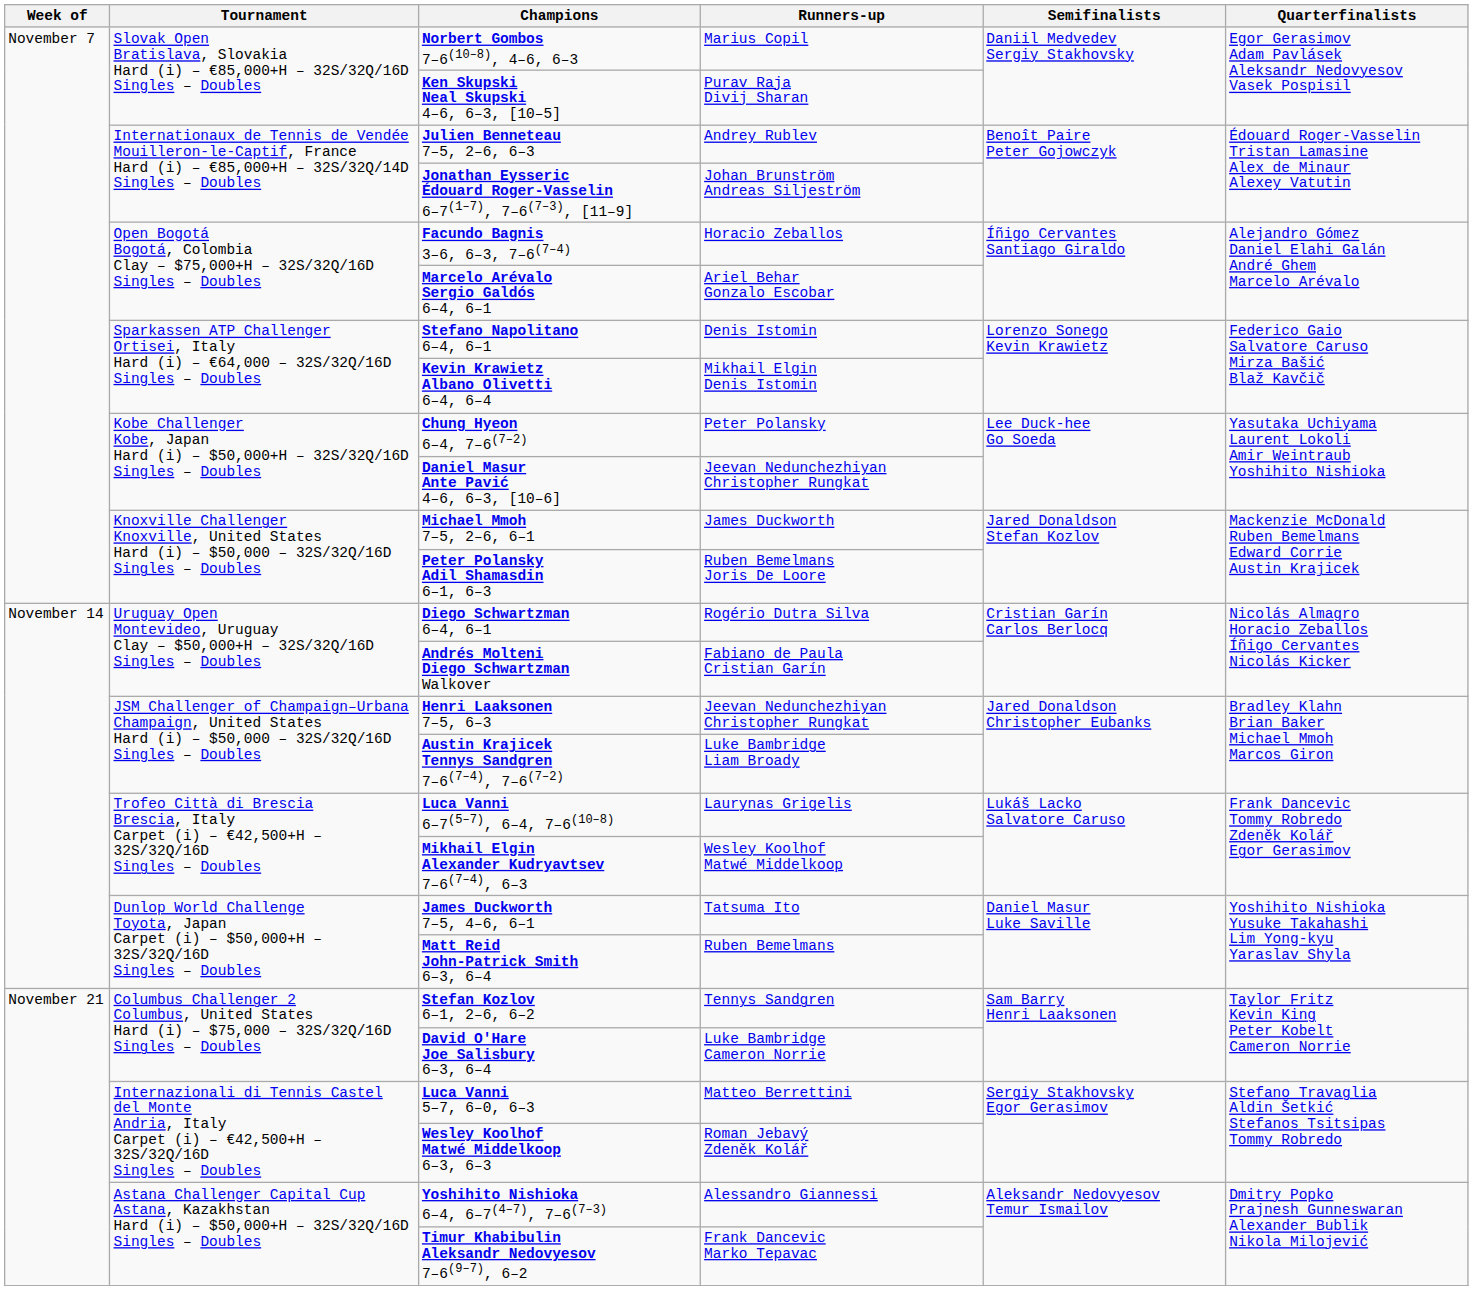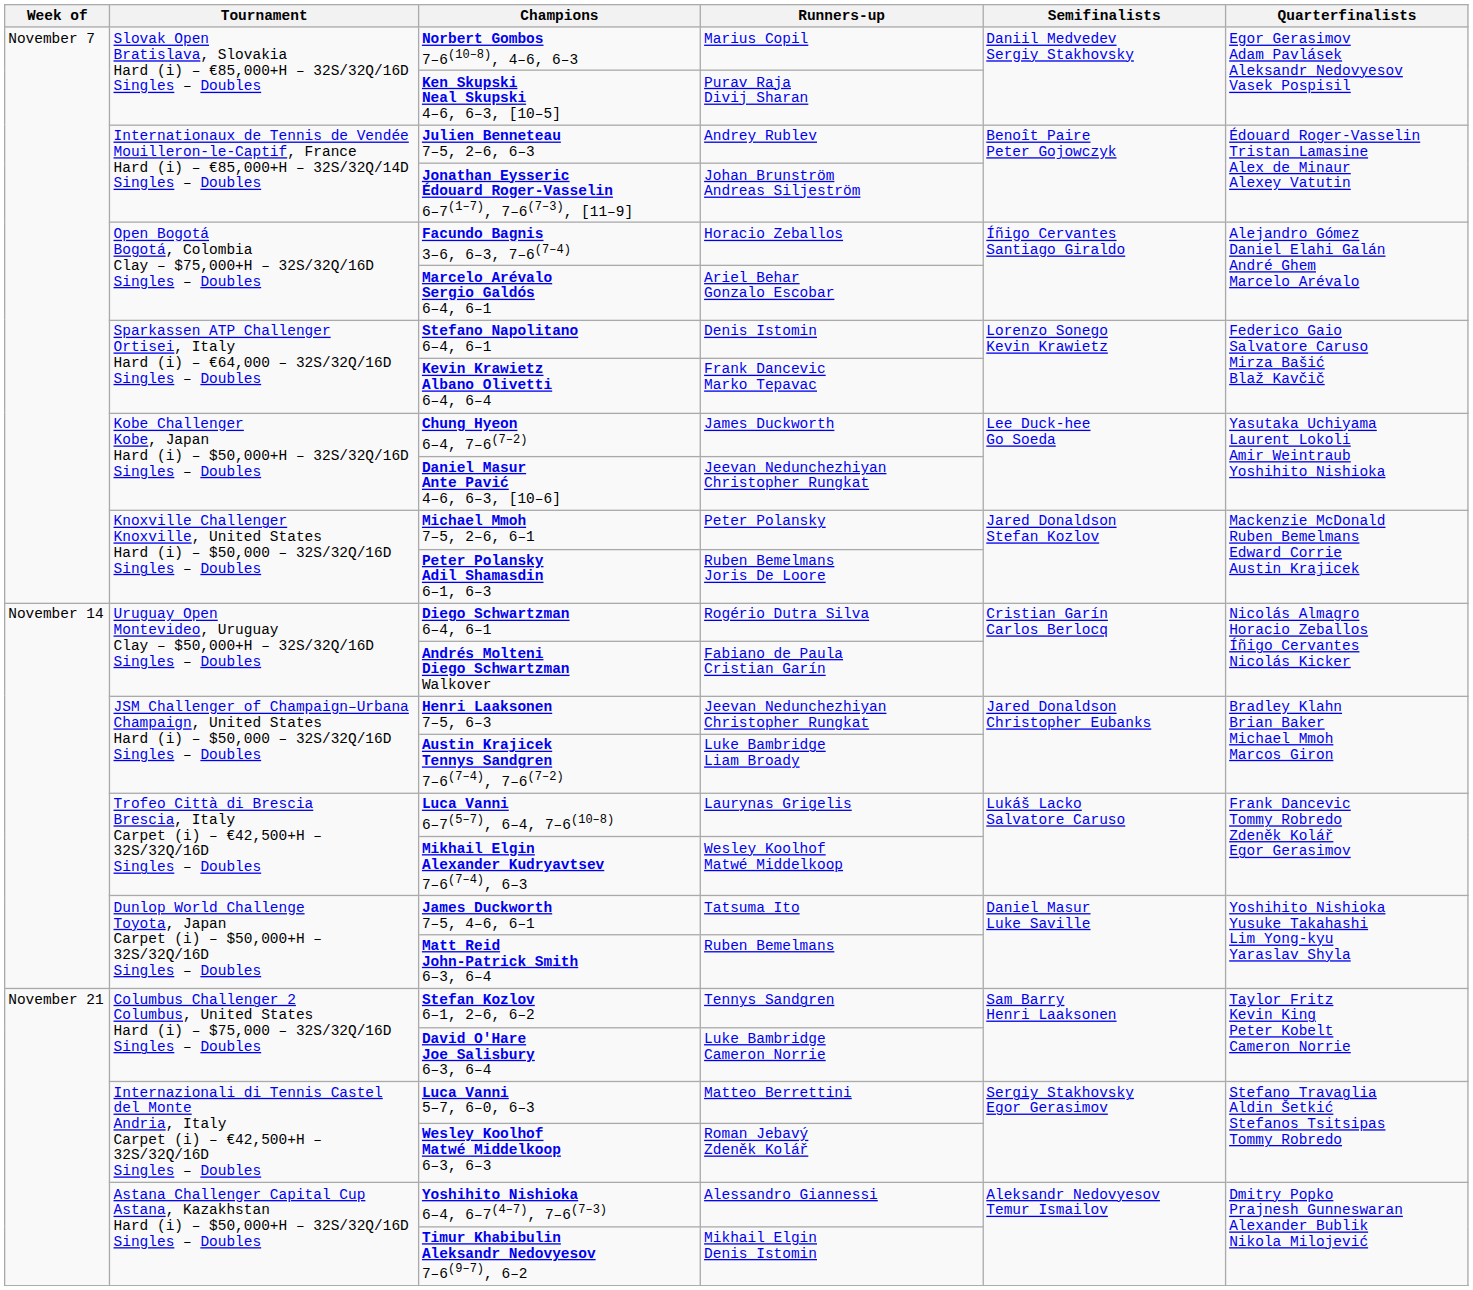 <table class="wikitable" style="font-size:85%;">
 <tr>
 <th width="75">Week of</th>
 <th width="230">Tournament</th>
 <th width="210">Champions</th>
 <th width="210">Runners-up</th>
 <th width="180">Semifinalists</th>
 <th width="180">Quarterfinalists</th>
 </tr>
 <tr valign=top>
 <td rowspan=12>November 7</td>
 <td rowspan=2><a href='#'>Slovak Open</a><br><a href='#'>Bratislava</a>, Slovakia <br> Hard (i) – €85,000+H – 32S/32Q/16D<br><a href='#'>Singles</a> – <a href='#'>Doubles</a></td>
 <td> <strong><a href='#'>Norbert Gombos</a></strong><br>7–6<sup>(10–8)</sup>, 4–6, 6–3</td>
 <td> <a href='#'>Marius Copil</a></td>
 <td rowspan=2> <a href='#'>Daniil Medvedev</a> <br>  <a href='#'>Sergiy Stakhovsky</a></td>
 <td rowspan=2> <a href='#'>Egor Gerasimov</a> <br> <a href='#'>Adam Pavlásek</a> <br>  <a href='#'>Aleksandr Nedovyesov</a> <br>  <a href='#'>Vasek Pospisil</a></td>
 </tr>
 <tr valign=top>
 <td> <strong><a href='#'>Ken Skupski</a></strong><br> <strong><a href='#'>Neal Skupski</a></strong><br>4–6, 6–3, [10–5]</td>
 <td> <a href='#'>Purav Raja</a><br> <a href='#'>Divij Sharan</a></td>
 </tr>
 <tr valign=top>
 <td rowspan=2><a href='#'>Internationaux de Tennis de Vendée</a><br><a href='#'>Mouilleron-le-Captif</a>, France <br> Hard (i) – €85,000+H – 32S/32Q/14D<br><a href='#'>Singles</a> – <a href='#'>Doubles</a></td>
 <td> <strong><a href='#'>Julien Benneteau</a></strong><br>7–5, 2–6, 6–3</td>
 <td> <a href='#'>Andrey Rublev</a></td>
 <td rowspan=2> <a href='#'>Benoît Paire</a> <br>  <a href='#'>Peter Gojowczyk</a></td>
 <td rowspan=2> <a href='#'>Édouard Roger-Vasselin</a> <br> <a href='#'>Tristan Lamasine</a> <br> <a href='#'>Alex de Minaur</a> <br>  <a href='#'>Alexey Vatutin</a></td>
 </tr>
 <tr valign=top>
 <td> <strong><a href='#'>Jonathan Eysseric</a></strong><br> <strong><a href='#'>Édouard Roger-Vasselin</a></strong><br>6–7<sup>(1–7)</sup>, 7–6<sup>(7–3)</sup>, [11–9]</td>
 <td> <a href='#'>Johan Brunström</a><br> <a href='#'>Andreas Siljeström</a></td>
 </tr>
 <tr valign=top>
 <td rowspan=2><a href='#'>Open Bogotá</a><br><a href='#'>Bogotá</a>, Colombia <br> Clay – $75,000+H – 32S/32Q/16D<br><a href='#'>Singles</a> – <a href='#'>Doubles</a></td>
 <td> <strong><a href='#'>Facundo Bagnis</a></strong><br>3–6, 6–3, 7–6<sup>(7–4)</sup></td>
 <td> <a href='#'>Horacio Zeballos</a></td>
 <td rowspan=2> <a href='#'>Íñigo Cervantes</a> <br>  <a href='#'>Santiago Giraldo</a></td>
 <td rowspan=2> <a href='#'>Alejandro Gómez</a> <br> <a href='#'>Daniel Elahi Galán</a> <br> <a href='#'>André Ghem</a> <br>  <a href='#'>Marcelo Arévalo</a></td>
 </tr>
 <tr valign=top>
 <td> <strong><a href='#'>Marcelo Arévalo</a></strong><br> <strong><a href='#'>Sergio Galdós</a></strong><br>6–4, 6–1</td>
 <td> <a href='#'>Ariel Behar</a><br> <a href='#'>Gonzalo Escobar</a></td>
 </tr>
 <tr valign=top>
 <td rowspan=2><a href='#'>Sparkassen ATP Challenger</a><br><a href='#'>Ortisei</a>, Italy <br> Hard (i) – €64,000 – 32S/32Q/16D<br><a href='#'>Singles</a> – <a href='#'>Doubles</a></td>
 <td> <strong><a href='#'>Stefano Napolitano</a></strong><br>6–4, 6–1</td>
 <td> <a href='#'>Denis Istomin</a></td>
 <td rowspan=2> <a href='#'>Lorenzo Sonego</a> <br>  <a href='#'>Kevin Krawietz</a></td>
 <td rowspan=2> <a href='#'>Federico Gaio</a> <br> <a href='#'>Salvatore Caruso</a> <br> <a href='#'>Mirza Bašić</a> <br>  <a href='#'>Blaž Kavčič</a></td>
 </tr>
 <tr valign=top>
 <td> <strong><a href='#'>Kevin Krawietz</a></strong><br> <strong><a href='#'>Albano Olivetti</a></strong><br>6–4, 6–4</td>
-<td> <a href='#'>Mikhail Elgin</a><br> <a href='#'>Denis Istomin</a></td>
+<td> <a href='#'>Frank Dancevic</a><br> <a href='#'>Marko Tepavac</a></td>
 </tr>
 <tr valign=top>
 <td rowspan=2><a href='#'>Kobe Challenger</a><br><a href='#'>Kobe</a>, Japan <br> Hard (i) – $50,000+H – 32S/32Q/16D<br><a href='#'>Singles</a> – <a href='#'>Doubles</a></td>
 <td> <strong><a href='#'>Chung Hyeon</a></strong><br>6–4, 7–6<sup>(7–2)</sup></td>
-<td> <a href='#'>Peter Polansky</a></td>
+<td> <a href='#'>James Duckworth</a></td>
 <td rowspan=2> <a href='#'>Lee Duck-hee</a> <br>  <a href='#'>Go Soeda</a></td>
 <td rowspan=2> <a href='#'>Yasutaka Uchiyama</a> <br> <a href='#'>Laurent Lokoli</a> <br> <a href='#'>Amir Weintraub</a> <br>  <a href='#'>Yoshihito Nishioka</a></td>
 </tr>
 <tr valign=top>
 <td> <strong><a href='#'>Daniel Masur</a></strong><br> <strong><a href='#'>Ante Pavić</a></strong><br>4–6, 6–3, [10–6]</td>
 <td> <a href='#'>Jeevan Nedunchezhiyan</a><br> <a href='#'>Christopher Rungkat</a></td>
 </tr>
 <tr valign=top>
 <td rowspan=2><a href='#'>Knoxville Challenger</a><br><a href='#'>Knoxville</a>, United States <br> Hard (i) – $50,000 – 32S/32Q/16D<br><a href='#'>Singles</a> – <a href='#'>Doubles</a></td>
 <td> <strong><a href='#'>Michael Mmoh</a></strong><br>7–5, 2–6, 6–1</td>
-<td> <a href='#'>James Duckworth</a></td>
+<td> <a href='#'>Peter Polansky</a></td>
 <td rowspan=2> <a href='#'>Jared Donaldson</a> <br>  <a href='#'>Stefan Kozlov</a></td>
 <td rowspan=2> <a href='#'>Mackenzie McDonald</a> <br> <a href='#'>Ruben Bemelmans</a> <br> <a href='#'>Edward Corrie</a> <br>  <a href='#'>Austin Krajicek</a></td>
 </tr>
 <tr valign=top>
 <td> <strong><a href='#'>Peter Polansky</a></strong><br> <strong><a href='#'>Adil Shamasdin</a></strong><br>6–1, 6–3</td>
 <td> <a href='#'>Ruben Bemelmans</a><br> <a href='#'>Joris De Loore</a></td>
 </tr>
 <tr valign=top>
 <td rowspan=8>November 14</td>
 <td rowspan=2><a href='#'>Uruguay Open</a><br><a href='#'>Montevideo</a>, Uruguay <br> Clay – $50,000+H – 32S/32Q/16D<br><a href='#'>Singles</a> – <a href='#'>Doubles</a></td>
 <td> <strong><a href='#'>Diego Schwartzman</a></strong><br>6–4, 6–1</td>
 <td> <a href='#'>Rogério Dutra Silva</a></td>
 <td rowspan=2> <a href='#'>Cristian Garín</a> <br>  <a href='#'>Carlos Berlocq</a></td>
 <td rowspan=2> <a href='#'>Nicolás Almagro</a> <br> <a href='#'>Horacio Zeballos</a> <br> <a href='#'>Íñigo Cervantes</a> <br>  <a href='#'>Nicolás Kicker</a></td>
 </tr>
 <tr valign=top>
 <td> <strong><a href='#'>Andrés Molteni</a></strong><br> <strong><a href='#'>Diego Schwartzman</a></strong><br>Walkover</td>
 <td> <a href='#'>Fabiano de Paula</a><br> <a href='#'>Cristian Garín</a></td>
 </tr>
 <tr valign=top>
 <td rowspan=2><a href='#'>JSM Challenger of Champaign–Urbana</a><br><a href='#'>Champaign</a>, United States <br> Hard (i) – $50,000 – 32S/32Q/16D<br><a href='#'>Singles</a> – <a href='#'>Doubles</a></td>
 <td> <strong><a href='#'>Henri Laaksonen</a></strong><br>7–5, 6–3</td>
 <td> <a href='#'>Jeevan Nedunchezhiyan</a><br> <a href='#'>Christopher Rungkat</a></td>
 <td rowspan=2> <a href='#'>Jared Donaldson</a> <br>  <a href='#'>Christopher Eubanks</a></td>
 <td rowspan=2> <a href='#'>Bradley Klahn</a> <br> <a href='#'>Brian Baker</a> <br> <a href='#'>Michael Mmoh</a> <br>  <a href='#'>Marcos Giron</a></td>
 </tr>
 <tr valign=top>
 <td> <strong><a href='#'>Austin Krajicek</a></strong><br> <strong><a href='#'>Tennys Sandgren</a></strong><br>7–6<sup>(7–4)</sup>, 7–6<sup>(7–2)</sup></td>
 <td> <a href='#'>Luke Bambridge</a><br> <a href='#'>Liam Broady</a></td>
 </tr>
 <tr valign=top>
 <td rowspan=2><a href='#'>Trofeo Città di Brescia</a><br><a href='#'>Brescia</a>, Italy <br> Carpet (i) – €42,500+H – 32S/32Q/16D<br><a href='#'>Singles</a> – <a href='#'>Doubles</a></td>
 <td> <strong><a href='#'>Luca Vanni</a></strong><br>6–7<sup>(5–7)</sup>, 6–4, 7–6<sup>(10–8)</sup></td>
 <td> <a href='#'>Laurynas Grigelis</a></td>
 <td rowspan=2> <a href='#'>Lukáš Lacko</a> <br>  <a href='#'>Salvatore Caruso</a></td>
 <td rowspan=2> <a href='#'>Frank Dancevic</a> <br> <a href='#'>Tommy Robredo</a> <br> <a href='#'>Zdeněk Kolář</a> <br>  <a href='#'>Egor Gerasimov</a></td>
 </tr>
 <tr valign=top>
 <td> <strong><a href='#'>Mikhail Elgin</a></strong><br> <strong><a href='#'>Alexander Kudryavtsev</a></strong><br>7–6<sup>(7–4)</sup>, 6–3</td>
 <td> <a href='#'>Wesley Koolhof</a><br> <a href='#'>Matwé Middelkoop</a></td>
 </tr>
 <tr valign=top>
 <td rowspan=2><a href='#'>Dunlop World Challenge</a><br><a href='#'>Toyota</a>, Japan <br> Carpet (i) – $50,000+H – 32S/32Q/16D<br><a href='#'>Singles</a> – <a href='#'>Doubles</a></td>
 <td> <strong><a href='#'>James Duckworth</a></strong><br>7–5, 4–6, 6–1</td>
 <td> <a href='#'>Tatsuma Ito</a></td>
 <td rowspan=2> <a href='#'>Daniel Masur</a> <br>  <a href='#'>Luke Saville</a></td>
 <td rowspan=2> <a href='#'>Yoshihito Nishioka</a> <br> <a href='#'>Yusuke Takahashi</a> <br> <a href='#'>Lim Yong-kyu</a> <br>  <a href='#'>Yaraslav Shyla</a></td>
 </tr>
 <tr valign=top>
 <td> <strong><a href='#'>Matt Reid</a></strong><br> <strong><a href='#'>John-Patrick Smith</a></strong><br>6–3, 6–4</td>
 <td> <a href='#'>Ruben Bemelmans</a></td>
 </tr>
 <tr valign=top>
 <td rowspan=6>November 21</td>
 <td rowspan=2><a href='#'>Columbus Challenger 2</a><br><a href='#'>Columbus</a>, United States <br> Hard (i) – $75,000 – 32S/32Q/16D<br><a href='#'>Singles</a> – <a href='#'>Doubles</a></td>
 <td> <strong><a href='#'>Stefan Kozlov</a></strong><br>6–1, 2–6, 6–2</td>
 <td> <a href='#'>Tennys Sandgren</a></td>
 <td rowspan=2> <a href='#'>Sam Barry</a> <br>  <a href='#'>Henri Laaksonen</a></td>
 <td rowspan=2> <a href='#'>Taylor Fritz</a> <br> <a href='#'>Kevin King</a> <br> <a href='#'>Peter Kobelt</a> <br> <a href='#'>Cameron Norrie</a></td>
 </tr>
 <tr valign=top>
 <td> <strong><a href='#'>David O'Hare</a></strong><br> <strong><a href='#'>Joe Salisbury</a></strong><br>6–3, 6–4</td>
 <td> <a href='#'>Luke Bambridge</a><br> <a href='#'>Cameron Norrie</a></td>
 </tr>
 <tr valign=top>
 <td rowspan=2><a href='#'>Internazionali di Tennis Castel del Monte</a><br><a href='#'>Andria</a>, Italy <br> Carpet (i) – €42,500+H – 32S/32Q/16D<br><a href='#'>Singles</a> – <a href='#'>Doubles</a></td>
 <td> <strong><a href='#'>Luca Vanni</a></strong><br>5–7, 6–0, 6–3</td>
 <td> <a href='#'>Matteo Berrettini</a></td>
 <td rowspan=2> <a href='#'>Sergiy Stakhovsky</a> <br>  <a href='#'>Egor Gerasimov</a></td>
 <td rowspan=2> <a href='#'>Stefano Travaglia</a> <br> <a href='#'>Aldin Šetkić</a> <br> <a href='#'>Stefanos Tsitsipas</a> <br>  <a href='#'>Tommy Robredo</a></td>
 </tr>
 <tr valign=top>
 <td> <strong><a href='#'>Wesley Koolhof</a></strong><br> <strong><a href='#'>Matwé Middelkoop</a></strong><br>6–3, 6–3</td>
 <td> <a href='#'>Roman Jebavý</a><br> <a href='#'>Zdeněk Kolář</a></td>
 </tr>
 <tr valign=top>
 <td rowspan=2><a href='#'>Astana Challenger Capital Cup</a><br><a href='#'>Astana</a>, Kazakhstan <br> Hard (i) – $50,000+H – 32S/32Q/16D<br><a href='#'>Singles</a> – <a href='#'>Doubles</a></td>
 <td> <strong><a href='#'>Yoshihito Nishioka</a></strong><br>6–4, 6–7<sup>(4–7)</sup>, 7–6<sup>(7–3)</sup></td>
 <td> <a href='#'>Alessandro Giannessi</a></td>
 <td rowspan=2> <a href='#'>Aleksandr Nedovyesov</a> <br>  <a href='#'>Temur Ismailov</a></td>
 <td rowspan=2> <a href='#'>Dmitry Popko</a> <br> <a href='#'>Prajnesh Gunneswaran</a> <br> <a href='#'>Alexander Bublik</a> <br>  <a href='#'>Nikola Milojević</a></td>
 </tr>
 <tr valign=top>
 <td> <strong><a href='#'>Timur Khabibulin</a></strong><br> <strong><a href='#'>Aleksandr Nedovyesov</a></strong><br>7–6<sup>(9–7)</sup>, 6–2</td>
-<td> <a href='#'>Frank Dancevic</a><br> <a href='#'>Marko Tepavac</a></td>
+<td> <a href='#'>Mikhail Elgin</a><br> <a href='#'>Denis Istomin</a></td>
 </tr>
 <tr valign=top>
 </tr>
 </table>
